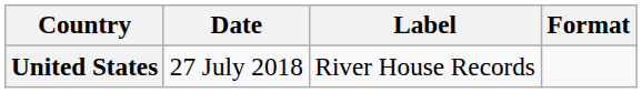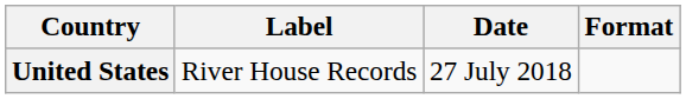 <table class="wikitable plainrowheaders" style="text-align:center;">
 <tr>
 <th>Country</th>
+<th>Label</th>
 <th>Date</th>
-<th>Label</th>
 <th>Format</th>
 </tr>
 <tr>
 <th scope="row">United States</th>
+<td>River House Records</td>
 <td>27 July 2018</td>
-<td>River House Records</td>
 <td></td>
 </tr>
 </table>
